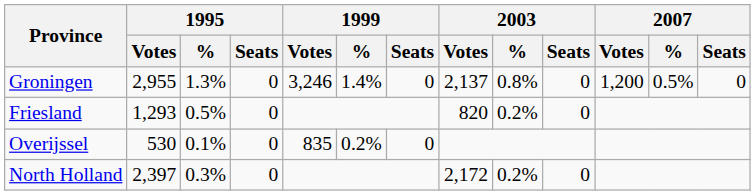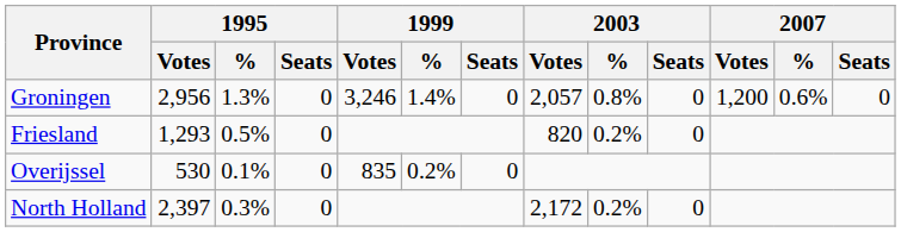 <table class="wikitable" style="text-align:right">
 <tr>
 <th rowspan="2">Province</th>
 <th colspan="3">1995</th>
 <th colspan="3">1999</th>
 <th colspan="3">2003</th>
 <th colspan="3">2007</th>
 </tr>
 <tr>
 <th>Votes</th>
 <th>%</th>
 <th>Seats</th>
 <th>Votes</th>
 <th>%</th>
 <th>Seats</th>
 <th>Votes</th>
 <th>%</th>
 <th>Seats</th>
 <th>Votes</th>
 <th>%</th>
 <th>Seats</th>
 </tr>
 <tr>
 <td style="text-align:left"><a href='#'>Groningen</a></td>
-<td>2,955</td>
+<td>2,956</td>
 <td>1.3%</td>
 <td>0</td>
 <td>3,246</td>
 <td>1.4%</td>
 <td>0</td>
-<td>2,137</td>
+<td>2,057</td>
 <td>0.8%</td>
 <td>0</td>
 <td>1,200</td>
-<td>0.5%</td>
+<td>0.6%</td>
 <td>0</td>
 </tr>
 <tr>
 <td style="text-align:left"><a href='#'>Friesland</a></td>
 <td>1,293</td>
 <td>0.5%</td>
 <td>0</td>
 <td colspan="3" style="text-align:center"></td>
 <td>820</td>
 <td>0.2%</td>
 <td>0</td>
 <td colspan="3" style="text-align:center"></td>
 </tr>
 <tr>
 <td style="text-align:left"><a href='#'>Overijssel</a></td>
 <td>530</td>
 <td>0.1%</td>
 <td>0</td>
 <td>835</td>
 <td>0.2%</td>
 <td>0</td>
 <td colspan="3" style="text-align:center"></td>
 <td colspan="3" style="text-align:center"></td>
 </tr>
 <tr>
 <td style="text-align:left"><a href='#'>North Holland</a></td>
 <td>2,397</td>
 <td>0.3%</td>
 <td>0</td>
 <td colspan="3" style="text-align:center"></td>
 <td>2,172</td>
 <td>0.2%</td>
 <td>0</td>
 <td colspan="3" style="text-align:center"></td>
 </tr>
 </table>
